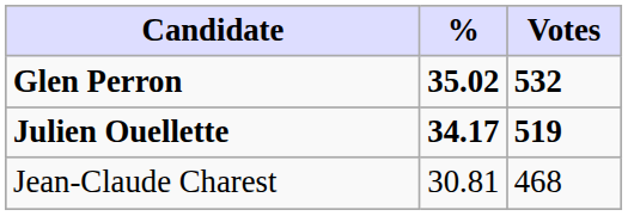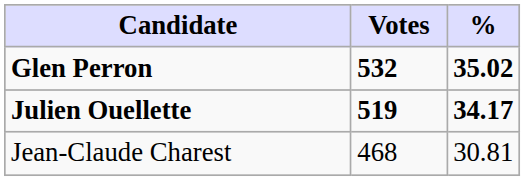 <table class="wikitable">
 <tr>
 <th style="background:#ddf; width:200px;">Candidate</th>
+<th style="background:#ddf; width:50px;">Votes</th>
 <th style="background:#ddf; width:30px;">%</th>
-<th style="background:#ddf; width:50px;">Votes</th>
 </tr>
 <tr>
 <td><strong>Glen Perron</strong></td>
+<td><strong>532</strong></td>
 <td><strong>35.02</strong></td>
-<td><strong>532</strong></td>
 </tr>
 <tr>
 <td><strong>Julien Ouellette</strong></td>
+<td><strong>519</strong></td>
 <td><strong>34.17</strong></td>
-<td><strong>519</strong></td>
 </tr>
 <tr>
 <td>Jean-Claude Charest</td>
+<td>468</td>
 <td>30.81</td>
-<td>468</td>
 </tr>
 </table>
